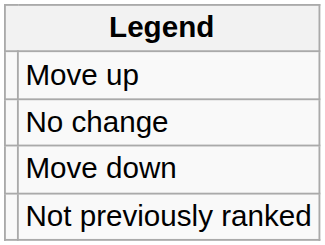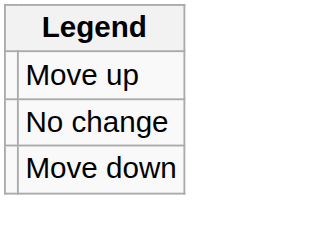 <table class="wikitable">
 <tr>
 <th colspan=2>Legend</th>
 </tr>
 <tr>
 <td align=center></td>
 <td>Move up</td>
 </tr>
 <tr>
 <td align=center></td>
 <td>No change</td>
 </tr>
 <tr>
 <td align=center></td>
 <td>Move down</td>
 </tr>
-<tr>
-<td align=center></td>
-<td>Not previously ranked</td>
-</tr>
 </table>
